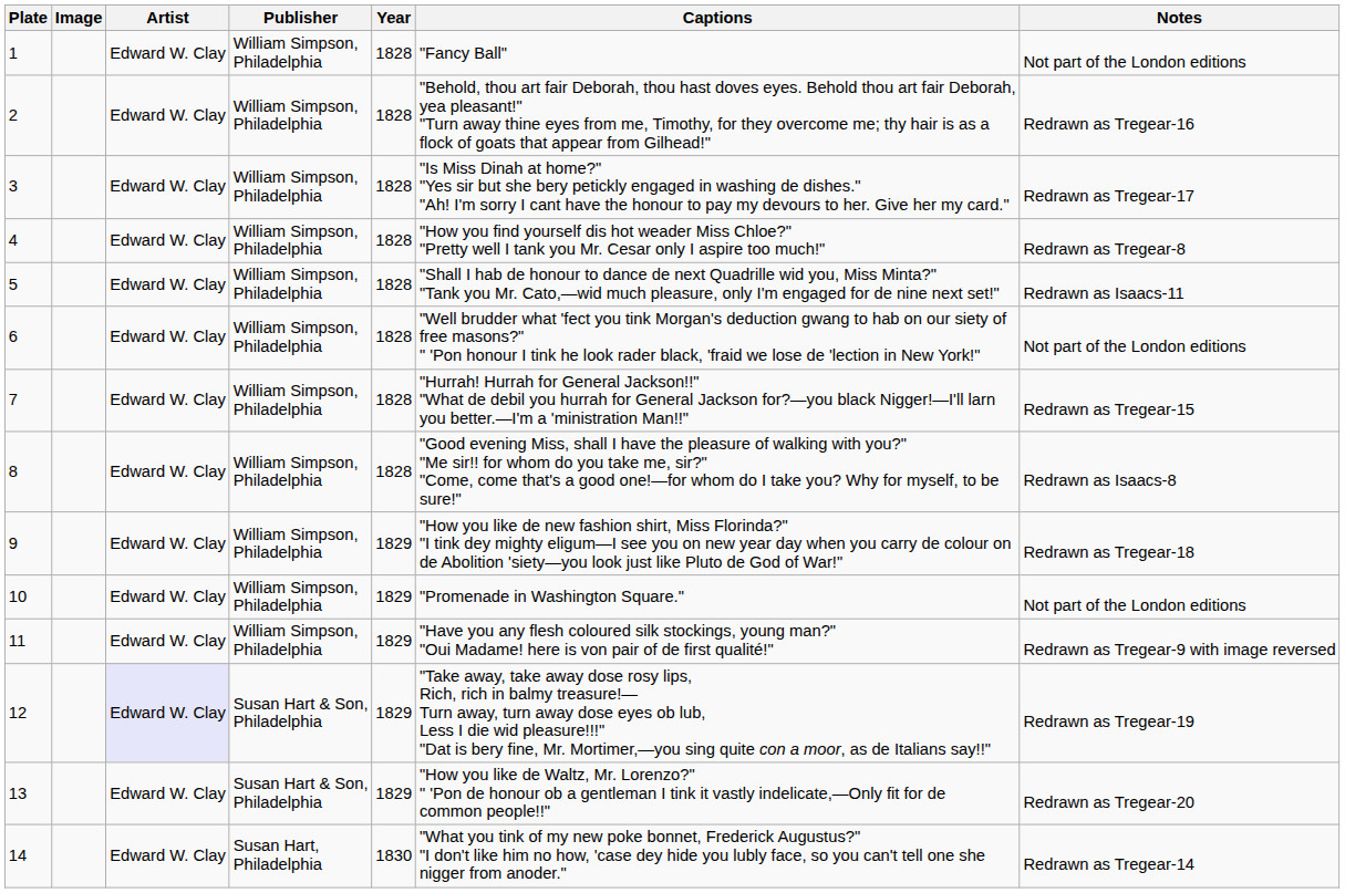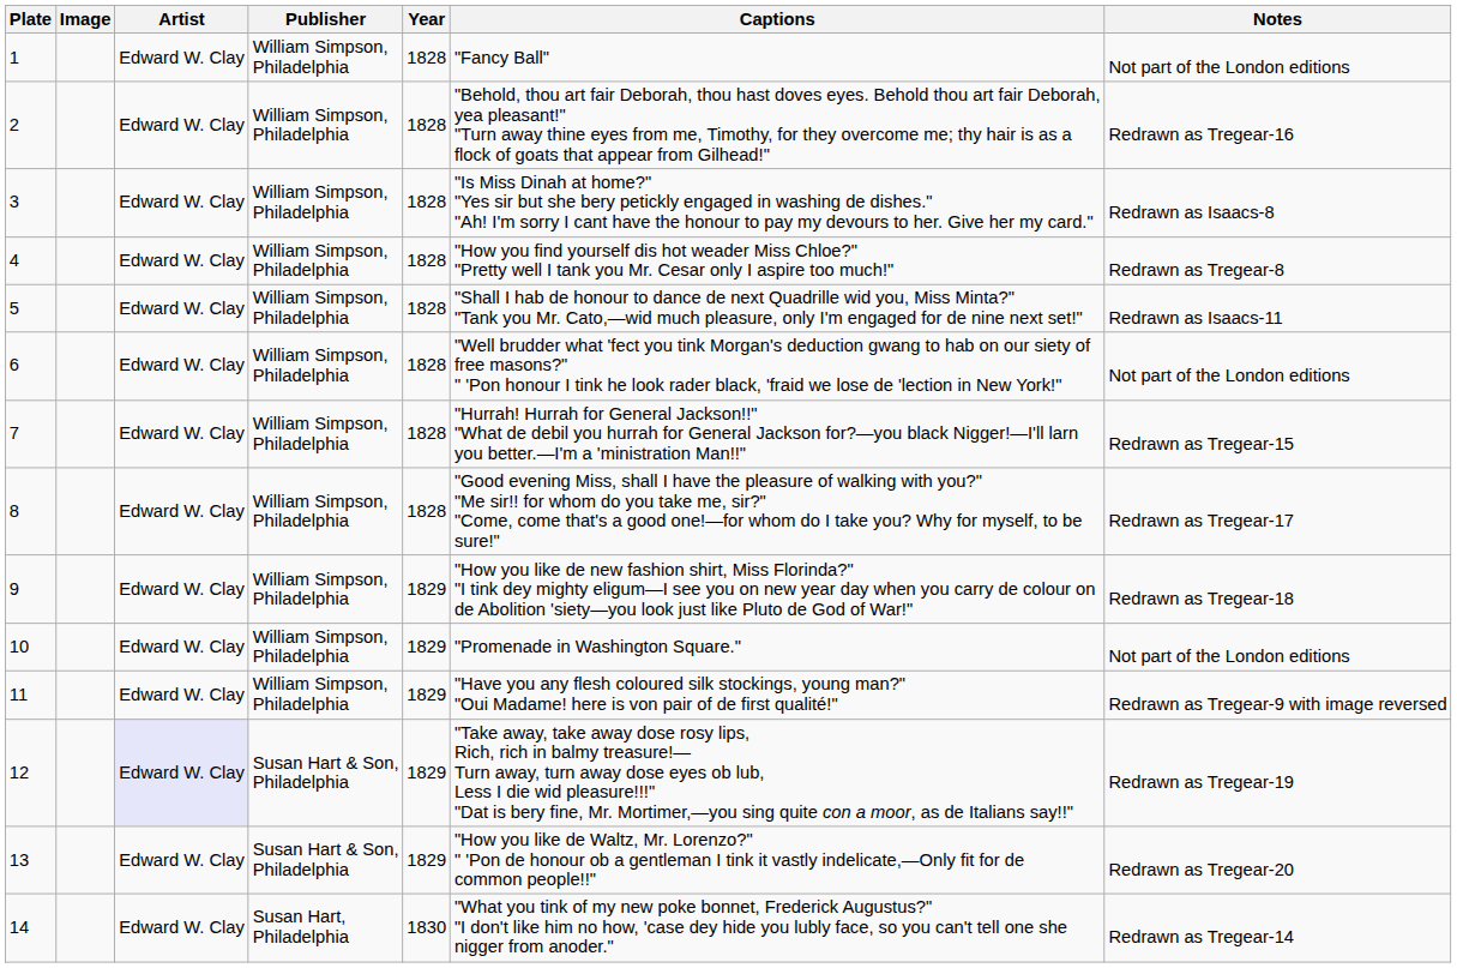 <table class="wikitable sortable">
 <tr>
 <th>Plate</th>
 <th>Image</th>
 <th>Artist</th>
 <th>Publisher</th>
 <th>Year</th>
 <th>Captions</th>
 <th>Notes</th>
 </tr>
 <tr>
 <td>1</td>
 <td></td>
 <td>Edward W. Clay</td>
 <td>William Simpson,<br>Philadelphia</td>
 <td>1828</td>
 <td>"Fancy Ball"</td>
 <td><br>Not part of the London editions</td>
 </tr>
 <tr>
 <td>2</td>
 <td></td>
 <td>Edward W. Clay</td>
 <td>William Simpson,<br>Philadelphia</td>
 <td>1828</td>
 <td>"Behold, thou art fair Deborah, thou hast doves eyes. Behold thou art fair Deborah,<br>yea pleasant!"<br>"Turn away thine eyes from me, Timothy, for they overcome me; thy hair is as a<br>flock of goats that appear from Gilhead!"</td>
 <td><br>Redrawn as Tregear-16</td>
 </tr>
 <tr>
 <td>3</td>
 <td></td>
 <td>Edward W. Clay</td>
 <td>William Simpson,<br>Philadelphia</td>
 <td>1828</td>
 <td>"Is Miss Dinah at home?"<br>"Yes sir but she bery petickly engaged in washing de dishes."<br>"Ah! I'm sorry I cant have the honour to pay my devours to her. Give her my card."</td>
-<td><br>Redrawn as Tregear-17</td>
+<td><br>Redrawn as Isaacs-8</td>
 </tr>
 <tr>
 <td>4</td>
 <td></td>
 <td>Edward W. Clay</td>
 <td>William Simpson,<br>Philadelphia</td>
 <td>1828</td>
 <td>"How you find yourself dis hot weader Miss Chloe?"<br>"Pretty well I tank you Mr. Cesar only I aspire too much!"</td>
 <td><br>Redrawn as Tregear-8</td>
 </tr>
 <tr>
 <td>5</td>
 <td></td>
 <td>Edward W. Clay</td>
 <td>William Simpson,<br>Philadelphia</td>
 <td>1828</td>
 <td>"Shall I hab de honour to dance de next Quadrille wid you, Miss Minta?"<br>"Tank you Mr. Cato,—wid much pleasure, only I'm engaged for de nine next set!"</td>
 <td><br>Redrawn as Isaacs-11</td>
 </tr>
 <tr>
 <td>6</td>
 <td></td>
 <td>Edward W. Clay</td>
 <td>William Simpson,<br>Philadelphia</td>
 <td>1828</td>
 <td>"Well brudder what 'fect you tink Morgan's deduction gwang to hab on our siety of<br>free masons?"<br>" 'Pon honour I tink he look rader black, 'fraid we lose de 'lection in New York!"</td>
 <td><br>Not part of the London editions</td>
 </tr>
 <tr>
 <td>7</td>
 <td></td>
 <td>Edward W. Clay</td>
 <td>William Simpson,<br>Philadelphia</td>
 <td>1828</td>
 <td>"Hurrah! Hurrah for General Jackson!!"<br>"What de debil you hurrah for General Jackson for?—you black Nigger!—I'll larn<br>you better.—I'm a 'ministration Man!!"</td>
 <td><br>Redrawn as Tregear-15</td>
 </tr>
 <tr>
 <td>8</td>
 <td></td>
 <td>Edward W. Clay</td>
 <td>William Simpson,<br>Philadelphia</td>
 <td>1828</td>
 <td>"Good evening Miss, shall I have the pleasure of walking with you?"<br>"Me sir!! for whom do you take me, sir?"<br>"Come, come that's a good one!—for whom do I take you? Why for myself, to be<br>sure!"</td>
-<td><br>Redrawn as Isaacs-8</td>
+<td><br>Redrawn as Tregear-17</td>
 </tr>
 <tr>
 <td>9</td>
 <td></td>
 <td>Edward W. Clay</td>
 <td>William Simpson,<br>Philadelphia</td>
 <td>1829</td>
 <td>"How you like de new fashion shirt, Miss Florinda?"<br>"I tink dey mighty eligum—I see you on new year day when you carry de colour on<br>de Abolition 'siety—you look just like Pluto de God of War!"</td>
 <td><br>Redrawn as Tregear-18</td>
 </tr>
 <tr>
 <td>10</td>
 <td></td>
 <td>Edward W. Clay</td>
 <td>William Simpson,<br>Philadelphia</td>
 <td>1829</td>
 <td>"Promenade in Washington Square."</td>
 <td><br>Not part of the London editions</td>
 </tr>
 <tr>
 <td>11</td>
 <td></td>
 <td>Edward W. Clay</td>
 <td>William Simpson,<br>Philadelphia</td>
 <td>1829</td>
 <td>"Have you any flesh coloured silk stockings, young man?"<br>"Oui Madame! here is von pair of de first qualité!"</td>
 <td><br>Redrawn as Tregear-9 with image reversed</td>
 </tr>
 <tr>
 <td>12</td>
 <td></td>
 <td style="background: lavender;">Edward W. Clay</td>
 <td>Susan Hart & Son,<br>Philadelphia</td>
 <td>1829</td>
 <td>"Take away, take away dose rosy lips,<br>Rich, rich in balmy treasure!—<br>Turn away, turn away dose eyes ob lub,<br>Less I die wid pleasure!!!"<br>"Dat is bery fine, Mr. Mortimer,—you sing quite <em>con a moor</em>, as de Italians say!!"</td>
 <td><br>Redrawn as Tregear-19</td>
 </tr>
 <tr>
 <td>13</td>
 <td></td>
 <td>Edward W. Clay</td>
 <td>Susan Hart & Son,<br>Philadelphia</td>
 <td>1829</td>
 <td>"How you like de Waltz, Mr. Lorenzo?"<br>" 'Pon de honour ob a gentleman I tink it vastly indelicate,—Only fit for de<br>common people!!"</td>
 <td><br>Redrawn as Tregear-20</td>
 </tr>
 <tr>
 <td>14</td>
 <td></td>
 <td>Edward W. Clay</td>
 <td>Susan Hart,<br>Philadelphia</td>
 <td>1830</td>
 <td>"What you tink of my new poke bonnet, Frederick Augustus?"<br>"I don't like him no how, 'case dey hide you lubly face, so you can't tell one she<br>nigger from anoder."</td>
 <td><br>Redrawn as Tregear-14</td>
 </tr>
 </table>
